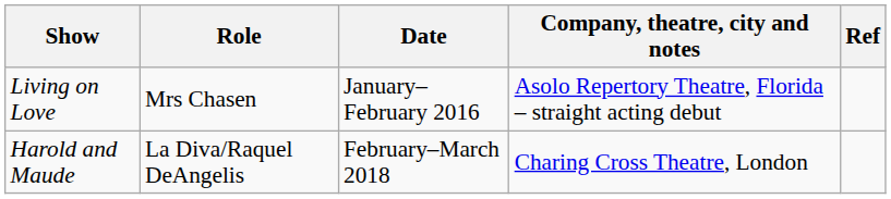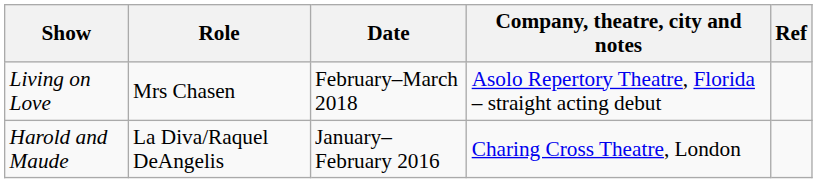 <table class="wikitable">
 <tr>
 <th>Show</th>
 <th>Role</th>
 <th>Date</th>
 <th>Company, theatre, city and notes</th>
 <th>Ref</th>
 </tr>
 <tr>
 <td><em>Living on Love</em></td>
 <td>Mrs Chasen</td>
-<td>January–February 2016</td>
+<td>February–March 2018</td>
 <td><a href='#'>Asolo Repertory Theatre</a>, <a href='#'>Florida</a> – straight acting  debut</td>
 <td></td>
 </tr>
 <tr>
 <td><em>Harold and Maude</em></td>
 <td>La Diva/Raquel DeAngelis</td>
-<td>February–March 2018</td>
+<td>January–February 2016</td>
 <td><a href='#'>Charing Cross Theatre</a>,  London</td>
 <td></td>
 </tr>
 </table>
